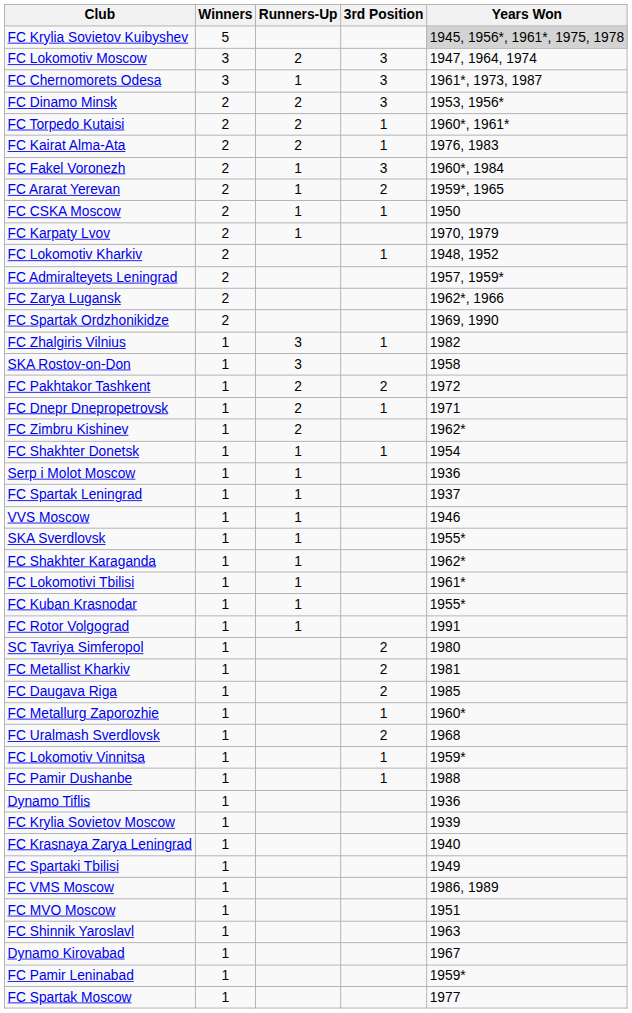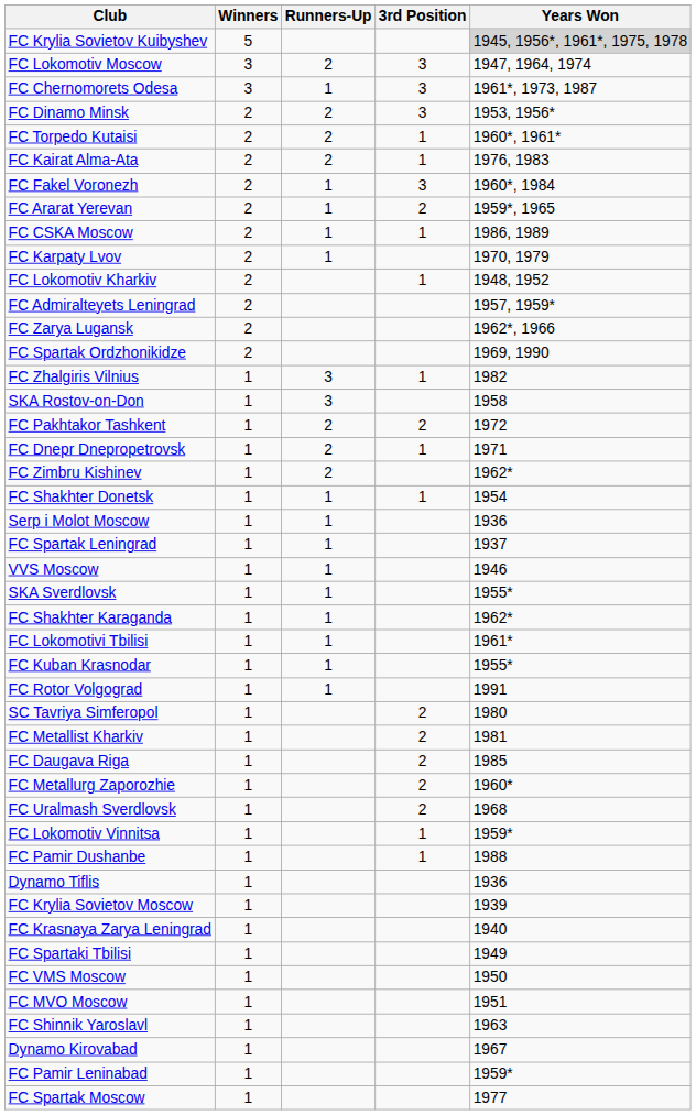 <table class="sortable plainrowheaders wikitable">
 <tr>
 <th>Club</th>
 <th>Winners</th>
 <th>Runners-Up</th>
 <th>3rd Position</th>
 <th>Years Won</th>
 </tr>
 <tr>
 <td><a href='#'>FC Krylia Sovietov Kuibyshev</a></td>
 <td align=center>5</td>
 <td align=center></td>
 <td align=center></td>
 <td align=left style="background: lightgrey;">1945, 1956*, 1961*, 1975, 1978</td>
 </tr>
 <tr>
 <td><a href='#'>FC Lokomotiv Moscow</a></td>
 <td align=center>3</td>
 <td align=center>2</td>
 <td align=center>3</td>
 <td align=left>1947, 1964, 1974</td>
 </tr>
 <tr>
 <td><a href='#'>FC Chernomorets Odesa</a></td>
 <td align=center>3</td>
 <td align=center>1</td>
 <td align=center>3</td>
 <td align=left>1961*, 1973, 1987</td>
 </tr>
 <tr>
 <td><a href='#'>FC Dinamo Minsk</a></td>
 <td align=center>2</td>
 <td align=center>2</td>
 <td align=center>3</td>
 <td align=left>1953, 1956*</td>
 </tr>
 <tr>
 <td><a href='#'>FC Torpedo Kutaisi</a></td>
 <td align=center>2</td>
 <td align=center>2</td>
 <td align=center>1</td>
 <td align=left>1960*, 1961*</td>
 </tr>
 <tr>
 <td><a href='#'>FC Kairat Alma-Ata</a></td>
 <td align=center>2</td>
 <td align=center>2</td>
 <td align=center>1</td>
 <td align=left>1976, 1983</td>
 </tr>
 <tr>
 <td><a href='#'>FC Fakel Voronezh</a></td>
 <td align=center>2</td>
 <td align=center>1</td>
 <td align=center>3</td>
 <td align=left>1960*, 1984</td>
 </tr>
 <tr>
 <td><a href='#'>FC Ararat Yerevan</a></td>
 <td align=center>2</td>
 <td align=center>1</td>
 <td align=center>2</td>
 <td align=left>1959*, 1965</td>
 </tr>
 <tr>
 <td><a href='#'>FC CSKA Moscow</a></td>
 <td align=center>2</td>
 <td align=center>1</td>
 <td align=center>1</td>
-<td align=left>1950</td>
+<td align=left>1986, 1989</td>
 </tr>
 <tr>
 <td><a href='#'>FC Karpaty Lvov</a></td>
 <td align=center>2</td>
 <td align=center>1</td>
 <td align=center></td>
 <td align=left>1970, 1979</td>
 </tr>
 <tr>
 <td><a href='#'>FC Lokomotiv Kharkiv</a></td>
 <td align=center>2</td>
 <td align=center></td>
 <td align=center>1</td>
 <td align=left>1948, 1952</td>
 </tr>
 <tr>
 <td><a href='#'>FC Admiralteyets Leningrad</a></td>
 <td align=center>2</td>
 <td align=center></td>
 <td align=center></td>
 <td align=left>1957, 1959*</td>
 </tr>
 <tr>
 <td><a href='#'>FC Zarya Lugansk</a></td>
 <td align=center>2</td>
 <td align=center></td>
 <td align=center></td>
 <td align=left>1962*, 1966</td>
 </tr>
 <tr>
 <td><a href='#'>FC Spartak Ordzhonikidze</a></td>
 <td align=center>2</td>
 <td align=center></td>
 <td align=center></td>
 <td align=left>1969, 1990</td>
 </tr>
 <tr>
 <td><a href='#'>FC Zhalgiris Vilnius</a></td>
 <td align=center>1</td>
 <td align=center>3</td>
 <td align=center>1</td>
 <td align=left>1982</td>
 </tr>
 <tr>
 <td><a href='#'>SKA Rostov-on-Don</a></td>
 <td align=center>1</td>
 <td align=center>3</td>
 <td align=center></td>
 <td align=left>1958</td>
 </tr>
 <tr>
 <td><a href='#'>FC Pakhtakor Tashkent</a></td>
 <td align=center>1</td>
 <td align=center>2</td>
 <td align=center>2</td>
 <td align=left>1972</td>
 </tr>
 <tr>
 <td><a href='#'>FC Dnepr Dnepropetrovsk</a></td>
 <td align=center>1</td>
 <td align=center>2</td>
 <td align=center>1</td>
 <td align=left>1971</td>
 </tr>
 <tr>
 <td><a href='#'>FC Zimbru Kishinev</a></td>
 <td align=center>1</td>
 <td align=center>2</td>
 <td align=center></td>
 <td align=left>1962*</td>
 </tr>
 <tr>
 <td><a href='#'>FC Shakhter Donetsk</a></td>
 <td align=center>1</td>
 <td align=center>1</td>
 <td align=center>1</td>
 <td align=left>1954</td>
 </tr>
 <tr>
 <td><a href='#'>Serp i Molot Moscow</a></td>
 <td align=center>1</td>
 <td align=center>1</td>
 <td align=center></td>
 <td align=left>1936</td>
 </tr>
 <tr>
 <td><a href='#'>FC Spartak Leningrad</a></td>
 <td align=center>1</td>
 <td align=center>1</td>
 <td align=center></td>
 <td align=left>1937</td>
 </tr>
 <tr>
 <td><a href='#'>VVS Moscow</a></td>
 <td align=center>1</td>
 <td align=center>1</td>
 <td align=center></td>
 <td align=left>1946</td>
 </tr>
 <tr>
 <td><a href='#'>SKA Sverdlovsk</a></td>
 <td align=center>1</td>
 <td align=center>1</td>
 <td align=center></td>
 <td align=left>1955*</td>
 </tr>
 <tr>
 <td><a href='#'>FC Shakhter Karaganda</a></td>
 <td align=center>1</td>
 <td align=center>1</td>
 <td align=center></td>
 <td align=left>1962*</td>
 </tr>
 <tr>
 <td><a href='#'>FC Lokomotivi Tbilisi</a></td>
 <td align=center>1</td>
 <td align=center>1</td>
 <td align=center></td>
 <td align=left>1961*</td>
 </tr>
 <tr>
 <td><a href='#'>FC Kuban Krasnodar</a></td>
 <td align=center>1</td>
 <td align=center>1</td>
 <td align=center></td>
 <td align=left>1955*</td>
 </tr>
 <tr>
 <td><a href='#'>FC Rotor Volgograd</a></td>
 <td align=center>1</td>
 <td align=center>1</td>
 <td align=center></td>
 <td align=left>1991</td>
 </tr>
 <tr>
 <td><a href='#'>SC Tavriya Simferopol</a></td>
 <td align=center>1</td>
 <td align=center></td>
 <td align=center>2</td>
 <td align=left>1980</td>
 </tr>
 <tr>
 <td><a href='#'>FC Metallist Kharkiv</a></td>
 <td align=center>1</td>
 <td align=center></td>
 <td align=center>2</td>
 <td align=left>1981</td>
 </tr>
 <tr>
 <td><a href='#'>FC Daugava Riga</a></td>
 <td align=center>1</td>
 <td align=center></td>
 <td align=center>2</td>
 <td align=left>1985</td>
 </tr>
 <tr>
 <td><a href='#'>FC Metallurg Zaporozhie</a></td>
 <td align=center>1</td>
 <td align=center></td>
-<td align=center>1</td>
+<td align=center>2</td>
 <td align=left>1960*</td>
 </tr>
 <tr>
 <td><a href='#'>FC Uralmash Sverdlovsk</a></td>
 <td align=center>1</td>
 <td align=center></td>
 <td align=center>2</td>
 <td align=left>1968</td>
 </tr>
 <tr>
 <td><a href='#'>FC Lokomotiv Vinnitsa</a></td>
 <td align=center>1</td>
 <td align=center></td>
 <td align=center>1</td>
 <td align=left>1959*</td>
 </tr>
 <tr>
 <td><a href='#'>FC Pamir Dushanbe</a></td>
 <td align=center>1</td>
 <td align=center></td>
 <td align=center>1</td>
 <td align=left>1988</td>
 </tr>
 <tr>
 <td><a href='#'>Dynamo Tiflis</a></td>
 <td align=center>1</td>
 <td align=center></td>
 <td align=center></td>
 <td align=left>1936</td>
 </tr>
 <tr>
 <td><a href='#'>FC Krylia Sovietov Moscow</a></td>
 <td align=center>1</td>
 <td align=center></td>
 <td align=center></td>
 <td align=left>1939</td>
 </tr>
 <tr>
 <td><a href='#'>FC Krasnaya Zarya Leningrad</a></td>
 <td align=center>1</td>
 <td align=center></td>
 <td align=center></td>
 <td align=left>1940</td>
 </tr>
 <tr>
 <td><a href='#'>FC Spartaki Tbilisi</a></td>
 <td align=center>1</td>
 <td align=center></td>
 <td align=center></td>
 <td align=left>1949</td>
 </tr>
 <tr>
 <td><a href='#'>FC VMS Moscow</a></td>
 <td align=center>1</td>
 <td align=center></td>
 <td align=center></td>
-<td align=left>1986, 1989</td>
+<td align=left>1950</td>
 </tr>
 <tr>
 <td><a href='#'>FC MVO Moscow</a></td>
 <td align=center>1</td>
 <td align=center></td>
 <td align=center></td>
 <td align=left>1951</td>
 </tr>
 <tr>
 <td><a href='#'>FC Shinnik Yaroslavl</a></td>
 <td align=center>1</td>
 <td align=center></td>
 <td align=center></td>
 <td align=left>1963</td>
 </tr>
 <tr>
 <td><a href='#'>Dynamo Kirovabad</a></td>
 <td align=center>1</td>
 <td align=center></td>
 <td align=center></td>
 <td align=left>1967</td>
 </tr>
 <tr>
 <td><a href='#'>FC Pamir Leninabad</a></td>
 <td align=center>1</td>
 <td align=center></td>
 <td align=center></td>
 <td align=left>1959*</td>
 </tr>
 <tr>
 <td><a href='#'>FC Spartak Moscow</a></td>
 <td align=center>1</td>
 <td align=center></td>
 <td align=center></td>
 <td align=left>1977</td>
 </tr>
 </table>
